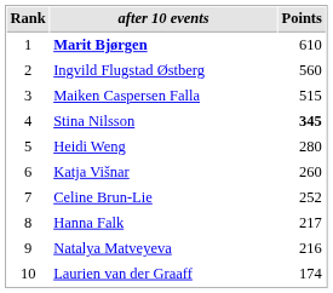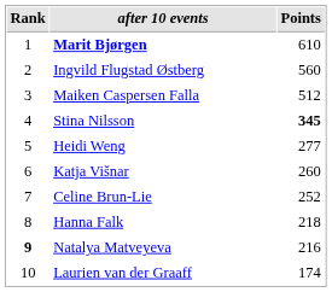 <table cellspacing="1" cellpadding="3" style="border:1px solid #AAAAAA;font-size:86%">
 <tr style="background-color: #E4E4E4;">
 <th style="border-bottom:1px solid #AAAAAA" width=10>Rank</th>
 <th style="border-bottom:1px solid #AAAAAA" width=200><em>after 10 events</em></th>
 <th style="border-bottom:1px solid #AAAAAA" width=20 align=right>Points</th>
 </tr>
 <tr>
 <td align=center>1</td>
 <td> <strong><a href='#'>Marit Bjørgen</a></strong></td>
 <td align=right>610</td>
 </tr>
 <tr>
 <td align=center>2</td>
 <td> <a href='#'>Ingvild Flugstad Østberg</a></td>
 <td align=right>560</td>
 </tr>
 <tr>
 <td align=center>3</td>
 <td> <a href='#'>Maiken Caspersen Falla</a></td>
-<td align=right>515</td>
+<td align=right>512</td>
 </tr>
 <tr>
 <td align=center>4</td>
 <td> <a href='#'>Stina Nilsson</a></td>
 <td align=right><strong>345</strong></td>
 </tr>
 <tr>
 <td align=center>5</td>
 <td> <a href='#'>Heidi Weng</a></td>
-<td align=right>280</td>
+<td align=right>277</td>
 </tr>
 <tr>
 <td align=center>6</td>
 <td> <a href='#'>Katja Višnar</a></td>
 <td align=right>260</td>
 </tr>
 <tr>
 <td align=center>7</td>
 <td> <a href='#'>Celine Brun-Lie</a></td>
 <td align=right>252</td>
 </tr>
 <tr>
 <td align=center>8</td>
 <td> <a href='#'>Hanna Falk</a></td>
-<td align=right>217</td>
+<td align=right>218</td>
 </tr>
 <tr>
-<td align=center>9</td>
+<td align=center><strong>9</strong></td>
 <td> <a href='#'>Natalya Matveyeva</a></td>
 <td align=right>216</td>
 </tr>
 <tr>
 <td align=center>10</td>
 <td> <a href='#'>Laurien van der Graaff</a></td>
 <td align=right>174</td>
 </tr>
 </table>
